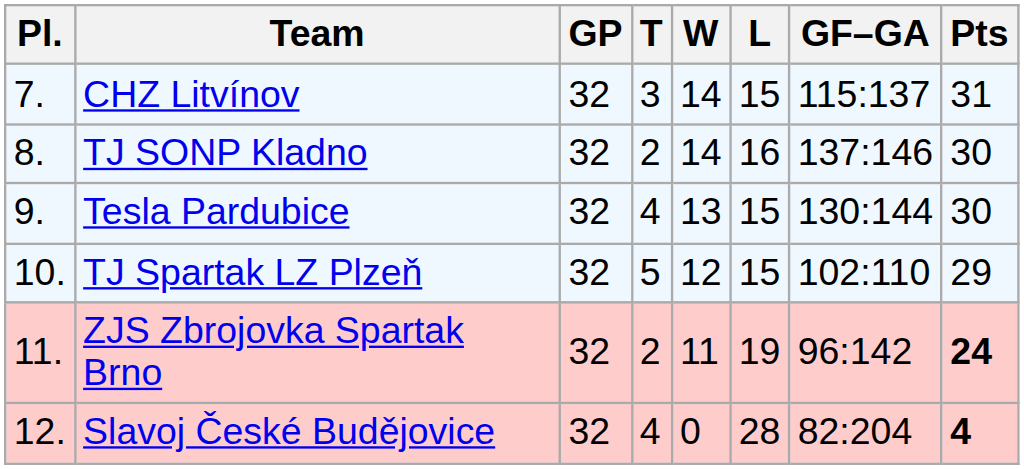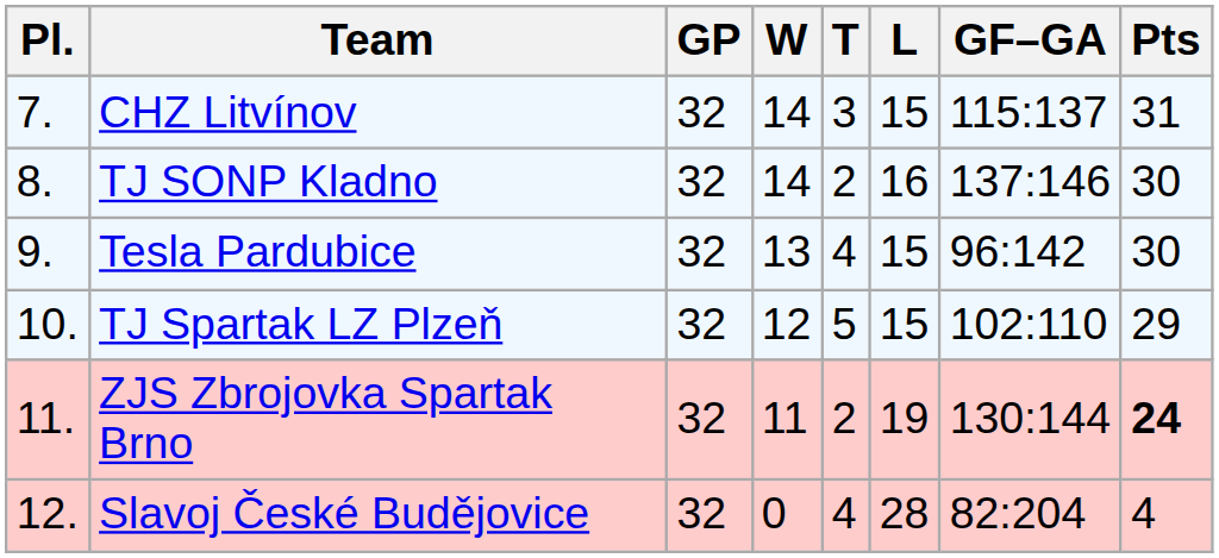 <table class="wikitable">
 <tr>
 <th>Pl.</th>
 <th width="200">Team</th>
 <th>GP</th>
+<th>W</th>
 <th>T</th>
-<th>W</th>
 <th>L</th>
 <th>GF–GA</th>
 <th>Pts</th>
 </tr>
 <tr bgcolor="#f0f8ff">
 <td>7.</td>
 <td><a href='#'>CHZ Litvínov</a></td>
 <td>32</td>
+<td>14</td>
 <td>3</td>
-<td>14</td>
 <td>15</td>
 <td>115:137</td>
 <td>31</td>
 </tr>
 <tr bgcolor="#f0f8ff">
 <td>8.</td>
 <td><a href='#'>TJ SONP Kladno</a></td>
 <td>32</td>
+<td>14</td>
 <td>2</td>
-<td>14</td>
 <td>16</td>
 <td>137:146</td>
 <td>30</td>
 </tr>
 <tr bgcolor="#f0f8ff">
 <td>9.</td>
 <td><a href='#'>Tesla Pardubice</a></td>
 <td>32</td>
+<td>13</td>
 <td>4</td>
-<td>13</td>
 <td>15</td>
-<td>130:144</td>
+<td>96:142</td>
 <td>30</td>
 </tr>
 <tr bgcolor="#f0f8ff">
 <td>10.</td>
 <td><a href='#'>TJ Spartak LZ Plzeň</a></td>
 <td>32</td>
+<td>12</td>
 <td>5</td>
-<td>12</td>
 <td>15</td>
 <td>102:110</td>
 <td>29</td>
 </tr>
 <tr bgcolor="#ffcccc">
 <td>11.</td>
 <td><a href='#'>ZJS Zbrojovka Spartak Brno</a></td>
 <td>32</td>
+<td>11</td>
 <td>2</td>
-<td>11</td>
 <td>19</td>
-<td>96:142</td>
+<td>130:144</td>
 <td><strong>24</strong></td>
 </tr>
 <tr bgcolor="#ffcccc">
 <td>12.</td>
 <td><a href='#'>Slavoj České Budějovice</a></td>
 <td>32</td>
+<td>0</td>
 <td>4</td>
-<td>0</td>
 <td>28</td>
 <td>82:204</td>
-<td><strong>4</strong></td>
+<td>4</td>
 </tr>
 </table>
